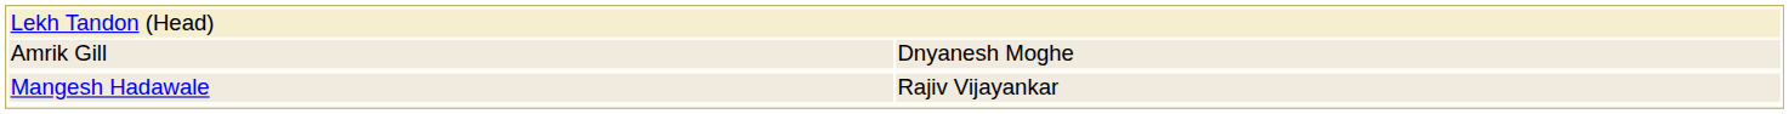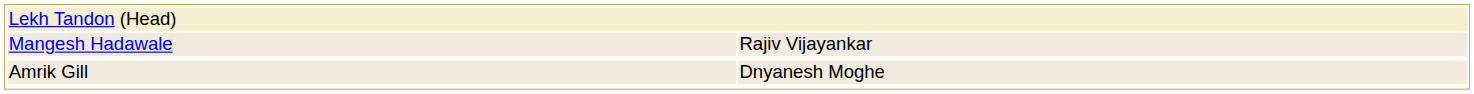 <table style="width:100%;border: 1px solid #BEB168;background-color:#FDFCF6;">
 <tr>
 <td colspan="2" style="background-color:#F5EFD0;"> <a href='#'>Lekh Tandon</a> (Head)</td>
+</tr>
+<tr style="background-color:#F0EADF;">
+<td style="width:50%"> <a href='#'>Mangesh Hadawale</a></td>
+<td style="width:50%"> Rajiv Vijayankar</td>
+</tr>
+<tr style="vertical-align:top;">
 </tr>
 <tr style="background-color:#F0EADF;">
 <td style="width:50%"> Amrik Gill</td>
 <td style="width:50%"> Dnyanesh Moghe</td>
 </tr>
 <tr style="vertical-align:top;">
 </tr>
-<tr style="background-color:#F0EADF;">
-<td style="width:50%"> <a href='#'>Mangesh Hadawale</a></td>
-<td style="width:50%"> Rajiv Vijayankar</td>
-</tr>
-<tr style="vertical-align:top;">
-</tr>
 </table>
